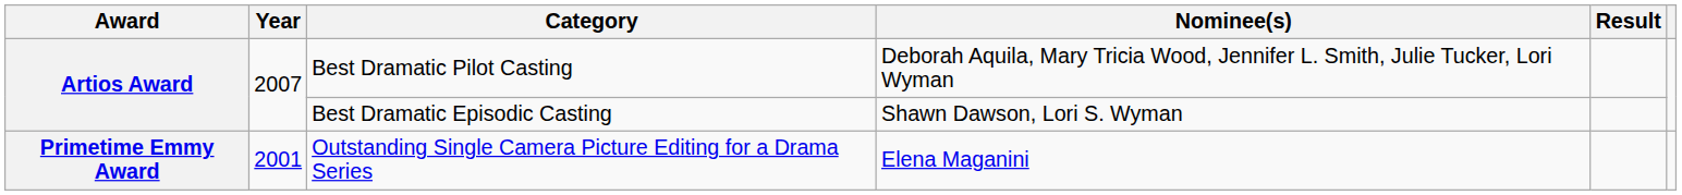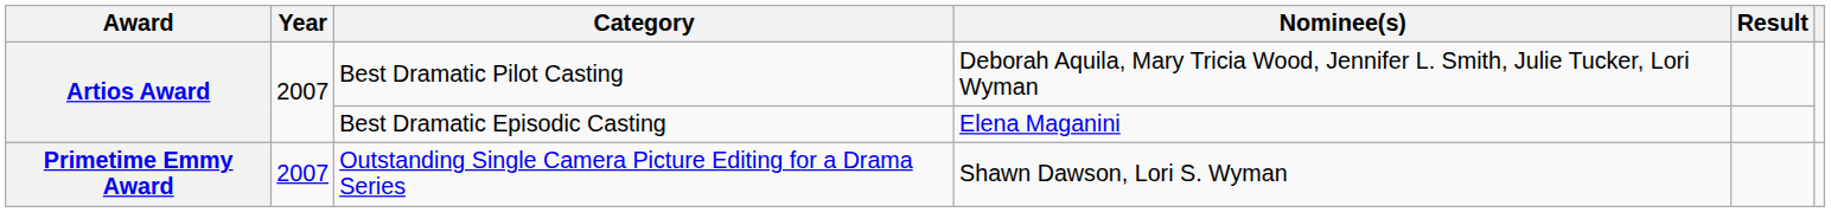 <table class="wikitable sortable plainrowheaders">
 <tr>
 <th scope=col>Award</th>
 <th scope=col>Year</th>
 <th scope=col>Category</th>
 <th scope=col>Nominee(s)</th>
 <th scope=col>Result</th>
 <th scope="col" class="unsortable"></th>
 </tr>
 <tr>
 <th scope=rowgroup rowspan=2><a href='#'>Artios Award</a></th>
 <td rowspan="2">2007</td>
 <td>Best Dramatic Pilot Casting</td>
 <td data-sort-value="Aquila, Deborah">Deborah Aquila, Mary Tricia Wood, Jennifer L. Smith, Julie Tucker, Lori Wyman</td>
 <td></td>
 <td rowspan="2"></td>
 </tr>
 <tr>
 <td>Best Dramatic Episodic Casting</td>
-<td data-sort-value="Dawson, Shawn">Shawn Dawson, Lori S. Wyman</td>
+<td data-sort-value="Maganini, Elena"><a href='#'>Elena Maganini</a></td>
 <td></td>
 </tr>
 <tr>
 <th scope=row><a href='#'>Primetime Emmy Award</a></th>
-<td><a href='#'>2001</a></td>
+<td><a href='#'>2007</a></td>
 <td><a href='#'>Outstanding Single Camera Picture Editing for a Drama Series</a></td>
-<td data-sort-value="Maganini, Elena"><a href='#'>Elena Maganini</a></td>
+<td data-sort-value="Dawson, Shawn">Shawn Dawson, Lori S. Wyman</td>
 <td></td>
 <td></td>
 </tr>
 </table>
